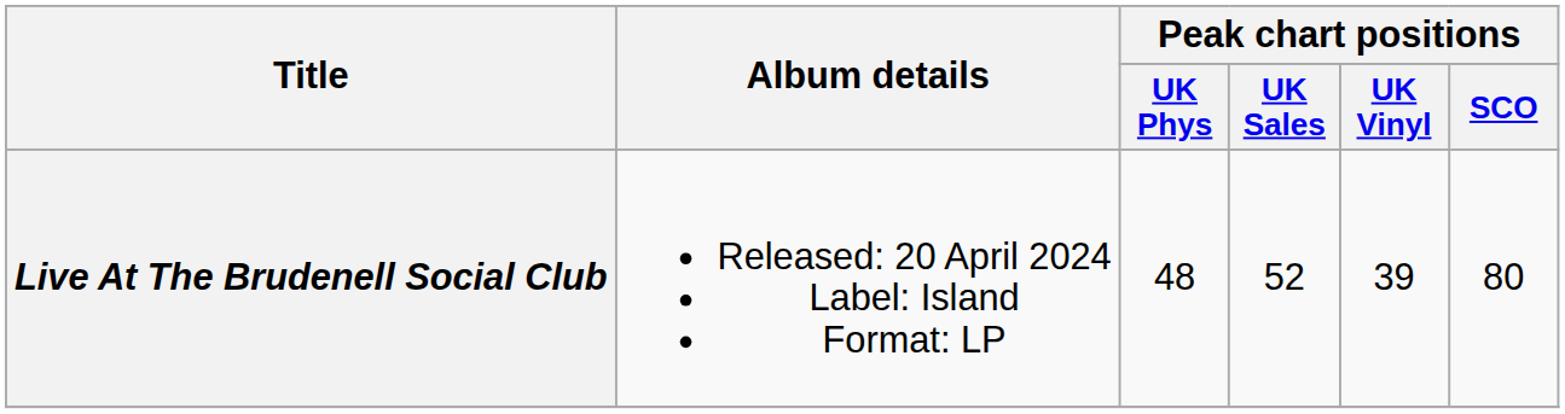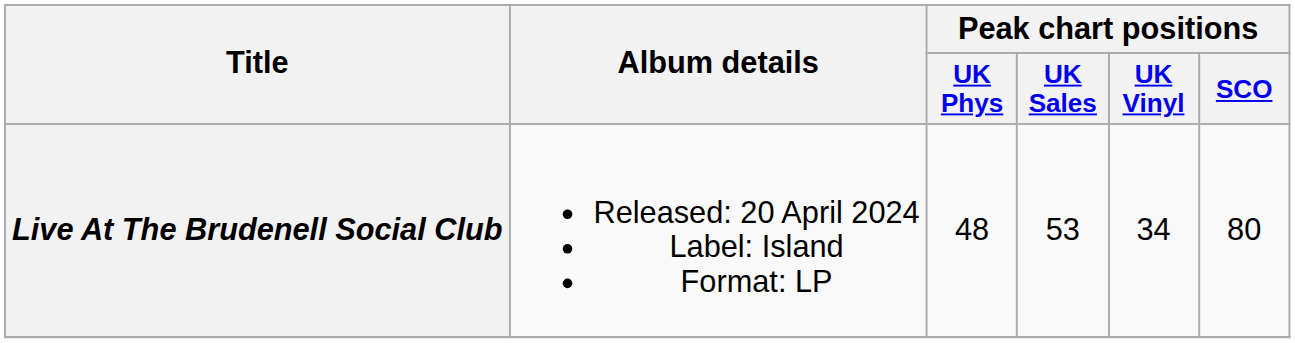 <table class="wikitable plainrowheaders" style="text-align:center;">
 <tr>
 <th scope="col" rowspan="2">Title</th>
 <th scope="col" rowspan="2">Album details</th>
 <th scope="col" colspan="4">Peak chart positions</th>
 </tr>
 <tr>
 <th scope="col" style="width:3em;font-size:85%;"><a href='#'>UK<br>Phys</a><br></th>
 <th scope="col" style="width:3em;font-size:85%;"><a href='#'>UK<br>Sales</a><br></th>
 <th scope="col" style="width:3em;font-size:85%;"><a href='#'>UK<br>Vinyl</a><br></th>
 <th scope="col" style="width:3em;font-size:85%;"><a href='#'>SCO</a><br></th>
 </tr>
 <tr>
 <th scope="row"><em>Live At The Brudenell Social Club</em></th>
 <td><br><ul><li>Released: 20 April 2024</li><li>Label: Island</li><li>Format: LP</li></ul></td>
 <td>48</td>
-<td>52</td>
-<td>39</td>
+<td>53</td>
+<td>34</td>
 <td>80</td>
 </tr>
 <tr>
 </tr>
 </table>
